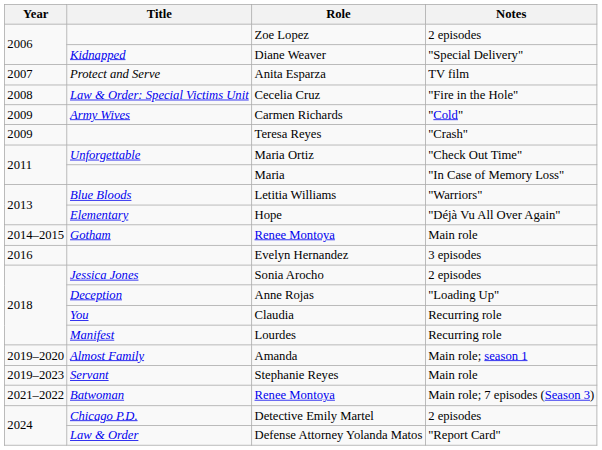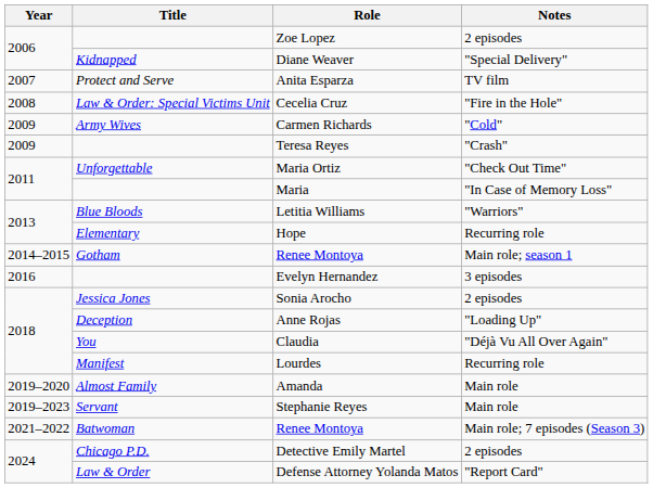 <table class="wikitable sortable">
 <tr>
 <th>Year</th>
 <th>Title</th>
 <th>Role</th>
 <th class="unsortable">Notes</th>
 </tr>
 <tr>
 <td rowspan="2">2006</td>
 <td><em></em></td>
 <td>Zoe Lopez</td>
 <td>2 episodes</td>
 </tr>
 <tr>
 <td><em><a href='#'>Kidnapped</a></em></td>
 <td>Diane Weaver</td>
 <td>"Special Delivery"</td>
 </tr>
 <tr>
 <td>2007</td>
 <td><em>Protect and Serve</em></td>
 <td>Anita Esparza</td>
 <td>TV film</td>
 </tr>
 <tr>
 <td>2008</td>
 <td><em><a href='#'>Law & Order: Special Victims Unit</a></em></td>
 <td>Cecelia Cruz</td>
 <td>"Fire in the Hole"</td>
 </tr>
 <tr>
 <td>2009</td>
 <td><em><a href='#'>Army Wives</a></em></td>
 <td>Carmen Richards</td>
 <td>"<a href='#'>Cold</a>"</td>
 </tr>
 <tr>
 <td>2009</td>
 <td><em></em></td>
 <td>Teresa Reyes</td>
 <td>"Crash"</td>
 </tr>
 <tr>
 <td rowspan="2">2011</td>
 <td><em><a href='#'>Unforgettable</a></em></td>
 <td>Maria Ortiz</td>
 <td>"Check Out Time"</td>
 </tr>
 <tr>
 <td><em></em></td>
 <td>Maria</td>
 <td>"In Case of Memory Loss"</td>
 </tr>
 <tr>
 <td rowspan="2">2013</td>
 <td><em><a href='#'>Blue Bloods</a></em></td>
 <td>Letitia Williams</td>
 <td>"Warriors"</td>
 </tr>
 <tr>
 <td><em><a href='#'>Elementary</a></em></td>
 <td>Hope</td>
-<td>"Déjà Vu All Over Again"</td>
+<td>Recurring role</td>
 </tr>
 <tr>
 <td>2014–2015</td>
 <td><em><a href='#'>Gotham</a></em></td>
 <td><a href='#'>Renee Montoya</a></td>
-<td>Main role</td>
+<td>Main role; <a href='#'>season 1</a></td>
 </tr>
 <tr>
 <td>2016</td>
 <td><em></em></td>
 <td>Evelyn Hernandez</td>
 <td>3 episodes</td>
 </tr>
 <tr>
 <td rowspan="4">2018</td>
 <td><em><a href='#'>Jessica Jones</a></em></td>
 <td>Sonia Arocho</td>
 <td>2 episodes</td>
 </tr>
 <tr>
 <td><em><a href='#'>Deception</a></em></td>
 <td>Anne Rojas</td>
 <td>"Loading Up"</td>
 </tr>
 <tr>
 <td><em><a href='#'>You</a></em></td>
 <td>Claudia</td>
-<td>Recurring role</td>
+<td>"Déjà Vu All Over Again"</td>
 </tr>
 <tr>
 <td><em><a href='#'>Manifest</a></em></td>
 <td>Lourdes</td>
 <td>Recurring role</td>
 </tr>
 <tr>
 <td>2019–2020</td>
 <td><em><a href='#'>Almost Family</a></em></td>
 <td>Amanda</td>
-<td>Main role; <a href='#'>season 1</a></td>
+<td>Main role</td>
 </tr>
 <tr>
 <td>2019–2023</td>
 <td><em><a href='#'>Servant</a></em></td>
 <td>Stephanie Reyes</td>
 <td>Main role</td>
 </tr>
 <tr>
 <td>2021–2022</td>
 <td><em><a href='#'>Batwoman</a></em></td>
 <td><a href='#'>Renee Montoya</a></td>
 <td>Main role; 7 episodes (<a href='#'>Season 3</a>)</td>
 </tr>
 <tr>
 <td rowspan="2">2024</td>
 <td><em><a href='#'>Chicago P.D.</a></em></td>
 <td>Detective Emily Martel</td>
 <td>2 episodes</td>
 </tr>
 <tr>
 <td><em><a href='#'>Law & Order</a></em></td>
 <td>Defense Attorney Yolanda Matos</td>
 <td>"Report Card"</td>
 </tr>
 </table>
